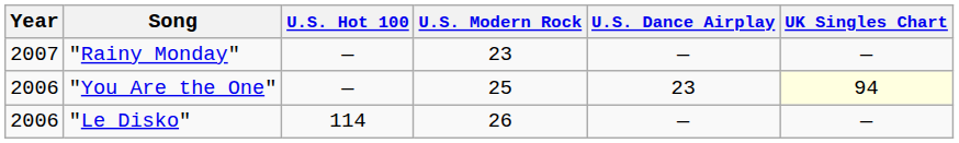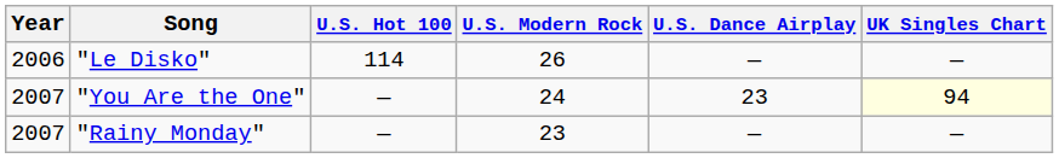 <table class="wikitable">
 <tr>
 <th style="text-align:center;">Year</th>
 <th align="left">Song</th>
 <th style="text-align:center;"><small><a href='#'>U.S. Hot 100</a></small></th>
 <th style="text-align:center;"><small><a href='#'>U.S. Modern Rock</a></small></th>
 <th style="text-align:center;"><small><a href='#'>U.S. Dance Airplay</a></small></th>
 <th style="text-align:center;"><small><a href='#'>UK Singles Chart</a></small></th>
 </tr>
 <tr style="vertical-align:top;">
+<td style="text-align:center; ">2006</td>
+<td style="text-align:left; ">"<a href='#'>Le Disko</a>"</td>
+<td style="text-align:center; ">114</td>
+<td style="text-align:center; ">26</td>
+<td style="text-align:center; ">—</td>
+<td style="text-align:center; ">—</td>
+</tr>
+<tr>
+<td style="text-align:center; vertical-align:top;">2007</td>
+<td style="text-align:left; vertical-align:top;">"<a href='#'>You Are the One</a>"</td>
+<td style="text-align:center; vertical-align:top;">—</td>
+<td style="text-align:center; vertical-align:top;">24</td>
+<td style="text-align:center; vertical-align:top;">23</td>
+<td style="background: lightyellow; text-align:center; vertical-align:top;">94</td>
+</tr>
+<tr style="vertical-align:top;">
 <td style="text-align:center; ">2007</td>
 <td style="text-align:left; ">"<a href='#'>Rainy Monday</a>"</td>
 <td style="text-align:center; ">—</td>
 <td style="text-align:center; ">23</td>
 <td style="text-align:center; ">—</td>
 <td style="text-align:center; ">—</td>
 </tr>
-<tr>
-<td style="text-align:center; vertical-align:top;">2006</td>
-<td style="text-align:left; vertical-align:top;">"<a href='#'>You Are the One</a>"</td>
-<td style="text-align:center; vertical-align:top;">—</td>
-<td style="text-align:center; vertical-align:top;">25</td>
-<td style="text-align:center; vertical-align:top;">23</td>
-<td style="background: lightyellow; text-align:center; vertical-align:top;">94</td>
-</tr>
-<tr style="vertical-align:top;">
-<td style="text-align:center; ">2006</td>
-<td style="text-align:left; ">"<a href='#'>Le Disko</a>"</td>
-<td style="text-align:center; ">114</td>
-<td style="text-align:center; ">26</td>
-<td style="text-align:center; ">—</td>
-<td style="text-align:center; ">—</td>
-</tr>
 </table>
